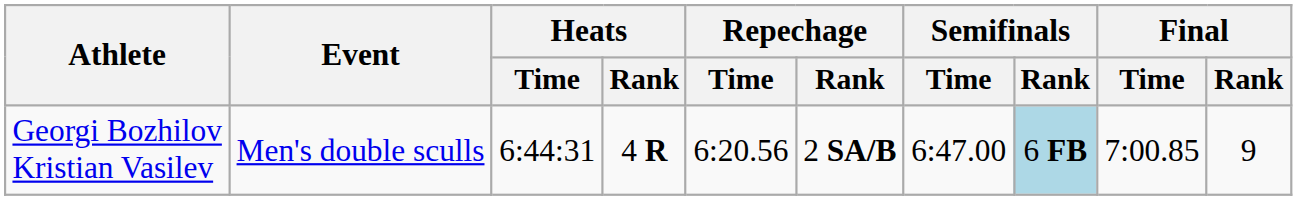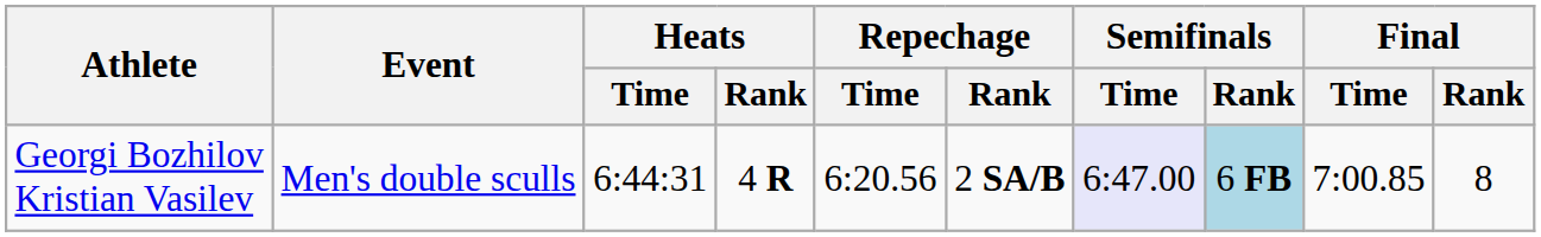 <table class="wikitable" style="font-size:90%">
 <tr>
 <th rowspan="2">Athlete</th>
 <th rowspan="2">Event</th>
 <th colspan="2">Heats</th>
 <th colspan="2">Repechage</th>
 <th colspan="2">Semifinals</th>
 <th colspan="2">Final</th>
 </tr>
 <tr style="font-size:95%">
 <th>Time</th>
 <th>Rank</th>
 <th>Time</th>
 <th>Rank</th>
 <th>Time</th>
 <th>Rank</th>
 <th>Time</th>
 <th>Rank</th>
 </tr>
 <tr align=center>
 <td align=left><a href='#'>Georgi Bozhilov</a><br><a href='#'>Kristian Vasilev</a></td>
 <td align=left><a href='#'>Men's double sculls</a></td>
 <td>6:44:31</td>
 <td>4 <strong>R</strong></td>
 <td>6:20.56</td>
 <td>2 <strong>SA/B</strong></td>
-<td>6:47.00</td>
+<td style="background: lavender;">6:47.00</td>
 <td style="background: lightblue;">6 <strong>FB</strong></td>
 <td>7:00.85</td>
-<td>9</td>
+<td>8</td>
 </tr>
 </table>
